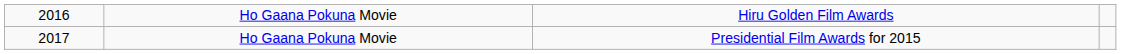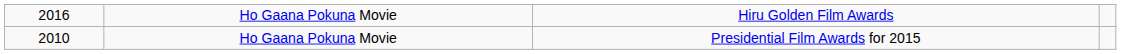 <table class="wikitable" style="width:100%;">
 <tr>
 <td style="text-align:center;">2016</td>
 <td style="text-align:center;"><a href='#'>Ho Gaana Pokuna</a> Movie</td>
 <td style="text-align:center;"><a href='#'>Hiru Golden Film Awards</a></td>
 <td></td>
 </tr>
 <tr>
-<td style="text-align:center;">2017</td>
+<td style="text-align:center;">2010</td>
 <td style="text-align:center;"><a href='#'>Ho Gaana Pokuna</a> Movie</td>
 <td style="text-align:center;"><a href='#'>Presidential Film Awards</a> for 2015</td>
 <td></td>
 </tr>
 </table>
